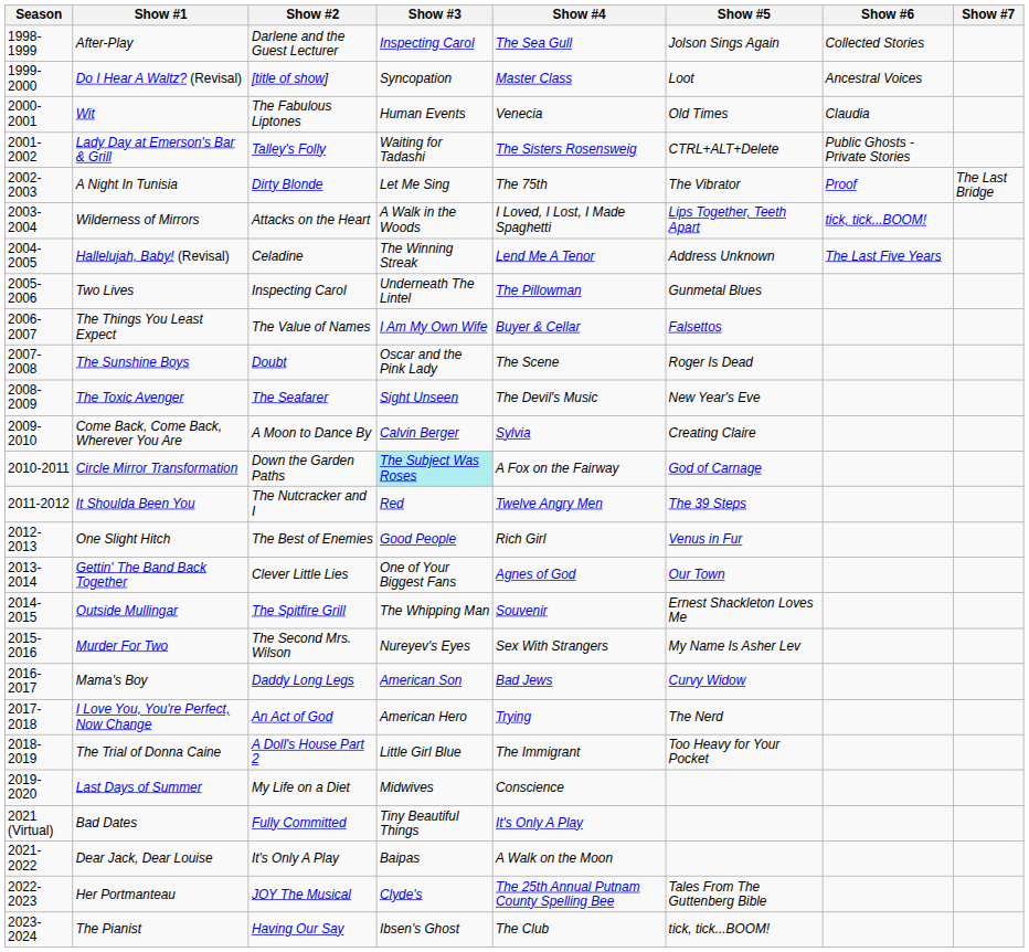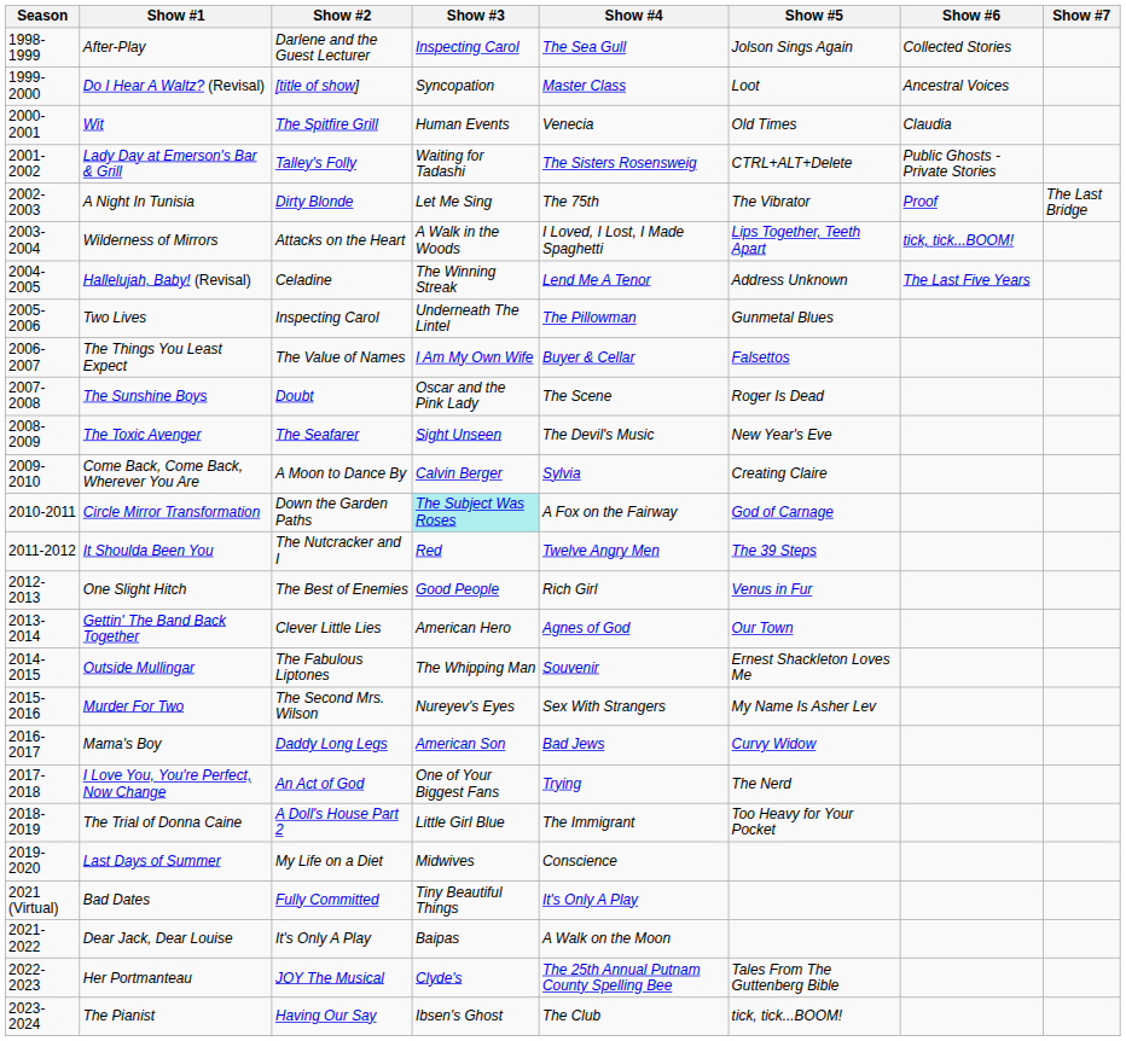 <table class="wikitable">
 <tr>
 <th>Season</th>
 <th>Show #1</th>
 <th>Show #2</th>
 <th>Show #3</th>
 <th>Show #4</th>
 <th>Show #5</th>
 <th>Show #6</th>
 <th>Show #7</th>
 </tr>
 <tr>
 <td>1998-1999</td>
 <td><em>After-Play</em></td>
 <td><em>Darlene and the Guest Lecturer</em></td>
 <td><em><a href='#'>Inspecting Carol</a></em></td>
 <td><em><a href='#'>The Sea Gull</a></em></td>
 <td><em>Jolson Sings Again</em></td>
 <td><em>Collected Stories</em></td>
 <td></td>
 </tr>
 <tr>
 <td>1999-2000</td>
 <td><em><a href='#'>Do I Hear A Waltz?</a></em> (Revisal)</td>
 <td><em><a href='#'>[title of show</a>]</em></td>
 <td><em>Syncopation</em></td>
 <td><em><a href='#'>Master Class</a></em></td>
 <td><em>Loot</em></td>
 <td><em>Ancestral Voices</em></td>
 <td></td>
 </tr>
 <tr>
 <td>2000-2001</td>
 <td><em><a href='#'>Wit</a></em></td>
-<td><em>The Fabulous Liptones</em></td>
+<td><em><a href='#'>The Spitfire Grill</a></em></td>
 <td><em>Human Events</em></td>
 <td><em>Venecia</em></td>
 <td><em>Old Times</em></td>
 <td><em>Claudia</em></td>
 <td></td>
 </tr>
 <tr>
 <td>2001-2002</td>
 <td><em><a href='#'>Lady Day at Emerson's Bar & Grill</a></em></td>
 <td><em><a href='#'>Talley's Folly</a></em></td>
 <td><em>Waiting for Tadashi</em></td>
 <td><em><a href='#'>The Sisters Rosensweig</a></em></td>
 <td><em>CTRL+ALT+Delete</em></td>
 <td><em>Public Ghosts - Private Stories</em></td>
 <td></td>
 </tr>
 <tr>
 <td>2002-2003</td>
 <td><em>A Night In Tunisia</em></td>
 <td><em><a href='#'>Dirty Blonde</a></em></td>
 <td><em>Let Me Sing</em></td>
 <td><em>The 75th</em></td>
 <td><em>The Vibrator</em></td>
 <td><em><a href='#'>Proof</a></em></td>
 <td><em>The Last Bridge</em></td>
 </tr>
 <tr>
 <td>2003-2004</td>
 <td><em>Wilderness of Mirrors</em></td>
 <td><em>Attacks on the Heart</em></td>
 <td><em>A Walk in the Woods</em></td>
 <td><em>I Loved, I Lost, I Made Spaghetti</em></td>
 <td><em><a href='#'>Lips Together, Teeth Apart</a></em></td>
 <td><em><a href='#'>tick, tick...BOOM!</a></em></td>
 <td></td>
 </tr>
 <tr>
 <td>2004-2005</td>
 <td><em><a href='#'>Hallelujah, Baby!</a></em> (Revisal)</td>
 <td><em>Celadine</em></td>
 <td><em>The Winning Streak</em></td>
 <td><em><a href='#'>Lend Me A Tenor</a></em></td>
 <td><em>Address Unknown</em></td>
 <td><em><a href='#'>The Last Five Years</a></em></td>
 <td></td>
 </tr>
 <tr>
 <td>2005-2006</td>
 <td><em>Two Lives</em></td>
 <td><em>Inspecting Carol</em></td>
 <td><em>Underneath The Lintel</em></td>
 <td><em><a href='#'>The Pillowman</a></em></td>
 <td><em>Gunmetal Blues</em></td>
 <td></td>
 <td></td>
 </tr>
 <tr>
 <td>2006-2007</td>
 <td><em>The Things You Least Expect</em></td>
 <td><em>The Value of Names</em></td>
 <td><em><a href='#'>I Am My Own Wife</a></em></td>
 <td><em><a href='#'>Buyer & Cellar</a></em></td>
 <td><em><a href='#'>Falsettos</a></em></td>
 <td></td>
 <td></td>
 </tr>
 <tr>
 <td>2007-2008</td>
 <td><em><a href='#'>The Sunshine Boys</a></em></td>
 <td><em><a href='#'>Doubt</a></em></td>
 <td><em>Oscar and the Pink Lady</em></td>
 <td><em>The Scene</em></td>
 <td><em>Roger Is Dead</em></td>
 <td></td>
 <td></td>
 </tr>
 <tr>
 <td>2008-2009</td>
 <td><em><a href='#'>The Toxic Avenger</a></em></td>
 <td><em><a href='#'>The Seafarer</a></em></td>
 <td><em><a href='#'>Sight Unseen</a></em></td>
 <td><em>The Devil's Music</em></td>
 <td><em>New Year's Eve</em></td>
 <td></td>
 <td></td>
 </tr>
 <tr>
 <td>2009-2010</td>
 <td><em>Come Back, Come Back, Wherever You Are</em></td>
 <td><em>A Moon to Dance By</em></td>
 <td><em><a href='#'>Calvin Berger</a></em></td>
 <td><em><a href='#'>Sylvia</a></em></td>
 <td><em>Creating Claire</em></td>
 <td></td>
 <td></td>
 </tr>
 <tr>
 <td>2010-2011</td>
 <td><em><a href='#'>Circle Mirror Transformation</a></em></td>
 <td><em>Down the Garden Paths</em></td>
 <td style="background: paleturquoise;"><em><a href='#'>The Subject Was Roses</a></em></td>
 <td><em>A Fox on the Fairway</em></td>
 <td><em><a href='#'>God of Carnage</a></em></td>
 <td></td>
 <td></td>
 </tr>
 <tr>
 <td>2011-2012</td>
 <td><em><a href='#'>It Shoulda Been You</a></em></td>
 <td><em>The Nutcracker and I</em></td>
 <td><em><a href='#'>Red</a></em></td>
 <td><em><a href='#'>Twelve Angry Men</a></em></td>
 <td><em><a href='#'>The 39 Steps</a></em></td>
 <td></td>
 <td></td>
 </tr>
 <tr>
 <td>2012-2013</td>
 <td><em>One Slight Hitch</em></td>
 <td><em>The Best of Enemies</em></td>
 <td><em><a href='#'>Good People</a></em></td>
 <td><em>Rich Girl</em></td>
 <td><em><a href='#'>Venus in Fur</a></em></td>
 <td></td>
 <td></td>
 </tr>
 <tr>
 <td>2013-2014</td>
 <td><em><a href='#'>Gettin' The Band Back Together</a></em></td>
 <td><em>Clever Little Lies</em></td>
-<td><em>One of Your Biggest Fans</em></td>
+<td><em>American Hero</em></td>
 <td><em><a href='#'>Agnes of God</a></em></td>
 <td><em><a href='#'>Our Town</a></em></td>
 <td></td>
 <td></td>
 </tr>
 <tr>
 <td>2014-2015</td>
 <td><em><a href='#'>Outside Mullingar</a></em></td>
-<td><em><a href='#'>The Spitfire Grill</a></em></td>
+<td><em>The Fabulous Liptones</em></td>
 <td><em>The Whipping Man</em></td>
 <td><em><a href='#'>Souvenir</a></em></td>
 <td><em>Ernest Shackleton Loves Me</em></td>
 <td></td>
 <td></td>
 </tr>
 <tr>
 <td>2015-2016</td>
 <td><em><a href='#'>Murder For Two</a></em></td>
 <td><em>The Second Mrs. Wilson</em></td>
 <td><em>Nureyev's Eyes</em></td>
 <td><em>Sex With Strangers</em></td>
 <td><em>My Name Is Asher Lev</em></td>
 <td></td>
 <td></td>
 </tr>
 <tr>
 <td>2016-2017</td>
 <td><em>Mama's Boy</em></td>
 <td><em><a href='#'>Daddy Long Legs</a></em></td>
 <td><em><a href='#'>American Son</a></em></td>
 <td><em><a href='#'>Bad Jews</a></em></td>
 <td><em><a href='#'>Curvy Widow</a></em></td>
 <td></td>
 <td></td>
 </tr>
 <tr>
 <td>2017-2018</td>
 <td><em><a href='#'>I Love You, You're Perfect, Now Change</a></em></td>
 <td><em><a href='#'>An Act of God</a></em></td>
-<td><em>American Hero</em></td>
+<td><em>One of Your Biggest Fans</em></td>
 <td><em><a href='#'>Trying</a></em></td>
 <td><em>The Nerd</em></td>
 <td></td>
 <td></td>
 </tr>
 <tr>
 <td>2018-2019</td>
 <td><em>The Trial of Donna Caine</em></td>
 <td><em><a href='#'>A Doll's House Part 2</a></em></td>
 <td><em>Little Girl Blue</em></td>
 <td><em>The Immigrant</em></td>
 <td><em>Too Heavy for Your Pocket</em></td>
 <td></td>
 <td></td>
 </tr>
 <tr>
 <td>2019-2020</td>
 <td><em><a href='#'>Last Days of Summer</a></em></td>
 <td><em>My Life on a Diet</em></td>
 <td><em>Midwives</em></td>
 <td><em>Conscience</em></td>
 <td></td>
 <td></td>
 <td></td>
 </tr>
 <tr>
 <td>2021 (Virtual)</td>
 <td><em>Bad Dates</em></td>
 <td><em><a href='#'>Fully Committed</a></em></td>
 <td><em>Tiny Beautiful Things</em></td>
 <td><em><a href='#'>It's Only A Play</a></em></td>
 <td></td>
 <td></td>
 <td></td>
 </tr>
 <tr>
 <td>2021-2022</td>
 <td><em>Dear Jack, Dear Louise</em></td>
 <td><em>It's Only A Play</em></td>
 <td><em>Baipas</em></td>
 <td><em>A Walk on the Moon</em></td>
 <td></td>
 <td></td>
 <td></td>
 </tr>
 <tr>
 <td>2022-2023</td>
 <td><em>Her Portmanteau</em></td>
 <td><em><a href='#'>JOY The Musical</a></em></td>
 <td><em><a href='#'>Clyde's</a></em></td>
 <td><em><a href='#'>The 25th Annual Putnam County Spelling Bee</a></em></td>
 <td><em>Tales From The Guttenberg Bible</em></td>
 <td></td>
 <td></td>
 </tr>
 <tr>
 <td>2023-2024</td>
 <td><em>The Pianist</em></td>
 <td><em><a href='#'>Having Our Say</a></em></td>
 <td><em>Ibsen's Ghost</em></td>
 <td><em>The Club</em></td>
 <td><em>tick, tick...BOOM!</em></td>
 <td></td>
 <td></td>
 </tr>
 </table>
